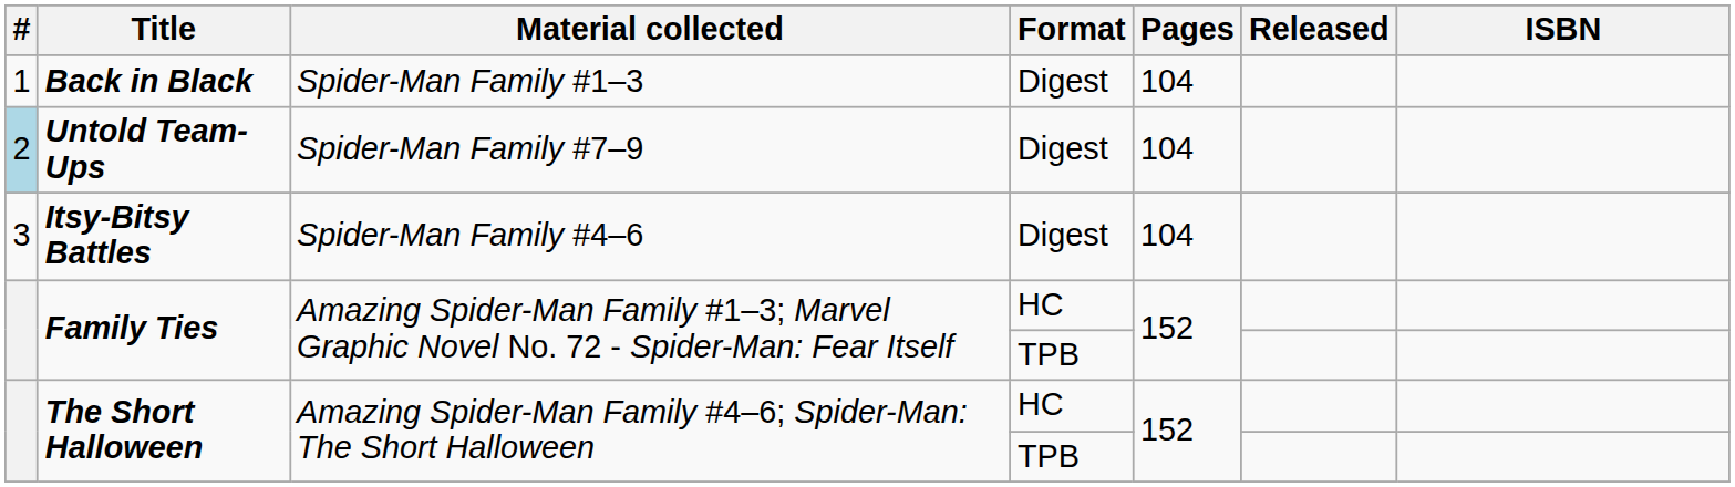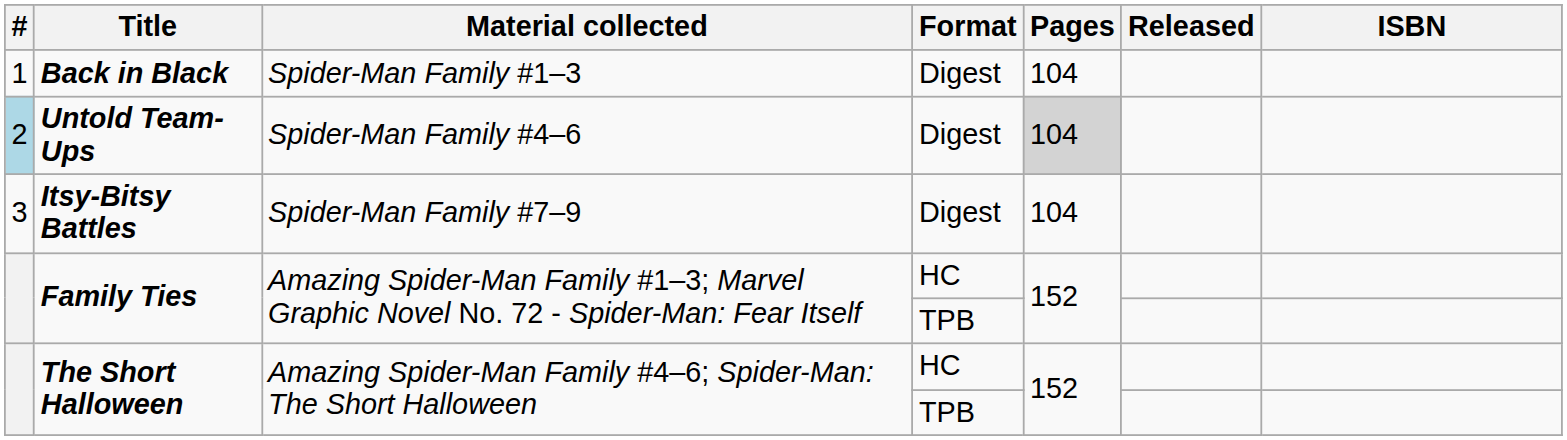 <table class="wikitable sortable" width=98%>
 <tr>
 <th>#</th>
 <th>Title</th>
 <th>Material collected</th>
 <th class="unsortable">Format</th>
 <th>Pages</th>
 <th>Released</th>
 <th class="unsortable" style="width: 10em;">ISBN</th>
 </tr>
 <tr>
 <td>1</td>
 <td><strong><em>Back in Black</em></strong></td>
 <td><em>Spider-Man Family</em> #1–3</td>
 <td>Digest</td>
 <td>104</td>
 <td></td>
 <td></td>
 </tr>
 <tr>
 <td style="background: lightblue;">2</td>
 <td><strong><em>Untold Team-Ups</em></strong></td>
-<td><em>Spider-Man Family</em> #7–9</td>
+<td><em>Spider-Man Family</em> #4–6</td>
 <td>Digest</td>
-<td>104</td>
+<td style="background: lightgrey;">104</td>
 <td></td>
 <td></td>
 </tr>
 <tr>
 <td>3</td>
 <td><strong><em>Itsy-Bitsy Battles</em></strong></td>
-<td><em>Spider-Man Family</em> #4–6</td>
+<td><em>Spider-Man Family</em> #7–9</td>
 <td>Digest</td>
 <td>104</td>
 <td></td>
 <td></td>
 </tr>
 <tr>
 <th style="background-color: light grey;" rowspan=2></th>
 <td rowspan="2"><strong><em>Family Ties</em></strong></td>
 <td rowspan="2"><em>Amazing Spider-Man Family</em> #1–3; <em>Marvel Graphic Novel</em> No. 72 - <em>Spider-Man: Fear Itself</em></td>
 <td>HC</td>
 <td rowspan="2">152</td>
 <td></td>
 <td></td>
 </tr>
 <tr>
 <td>TPB</td>
 <td></td>
 <td></td>
 </tr>
 <tr>
 <th style="background-color: light grey;" rowspan=2></th>
 <td rowspan="2"><strong><em>The Short Halloween</em></strong></td>
 <td rowspan="2"><em>Amazing Spider-Man Family</em> #4–6; <em>Spider-Man: The Short Halloween</em></td>
 <td>HC</td>
 <td rowspan="2">152</td>
 <td></td>
 <td></td>
 </tr>
 <tr>
 <td>TPB</td>
 <td></td>
 <td></td>
 </tr>
 </table>
